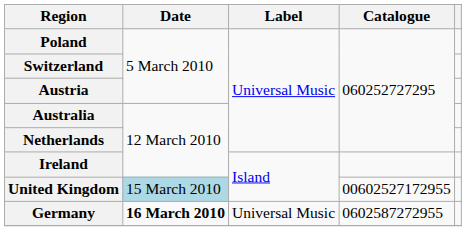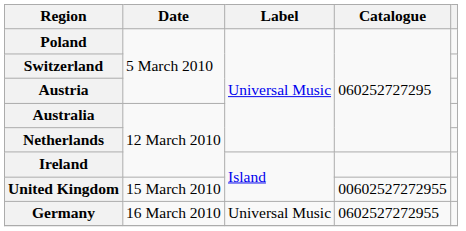 <table class="wikitable plainrowheaders">
 <tr>
 <th scope="col">Region</th>
 <th scope="col">Date</th>
 <th scope="col">Label</th>
 <th scope="col">Catalogue</th>
 <th scope="col"></th>
 </tr>
 <tr>
 <th scope="row">Poland</th>
 <td rowspan="3">5 March 2010</td>
 <td rowspan="5"><a href='#'>Universal Music</a></td>
 <td rowspan="5">060252727295</td>
 <td align="center"></td>
 </tr>
 <tr>
 <th scope="row">Switzerland</th>
 <td align="center"></td>
 </tr>
 <tr>
 <th scope="row">Austria</th>
 <td align="center"></td>
 </tr>
 <tr>
 <th scope="row">Australia</th>
 <td rowspan="3">12 March 2010</td>
 <td align="center"></td>
 </tr>
 <tr>
 <th scope="row">Netherlands</th>
 <td align="center"></td>
 </tr>
 <tr>
 <th scope="row">Ireland</th>
 <td rowspan="2"><a href='#'>Island</a></td>
 <td></td>
 <td></td>
 </tr>
 <tr>
 <th scope="row">United Kingdom</th>
-<td style="background: lightblue;">15 March 2010</td>
-<td>00602527172955</td>
+<td>15 March 2010</td>
+<td>00602527272955</td>
 <td></td>
 </tr>
 <tr>
 <th scope="row">Germany</th>
-<td><strong>16 March 2010</strong></td>
+<td>16 March 2010</td>
 <td>Universal Music</td>
-<td>0602587272955</td>
+<td>0602527272955</td>
 <td align="center"></td>
 </tr>
 <tr>
 </tr>
 </table>
